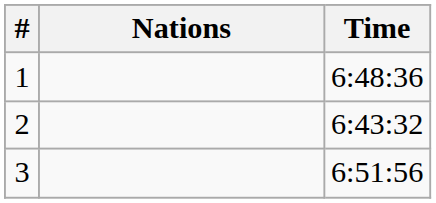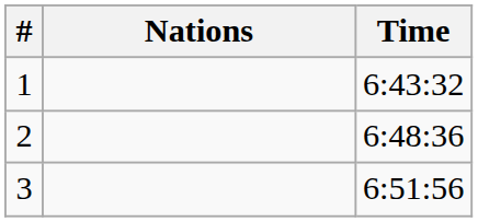 <table class="wikitable" style="text-align:center;">
 <tr>
 <th width=8%>#</th>
 <th width=67%>Nations</th>
 <th width=25%>Time</th>
 </tr>
 <tr>
 <td>1</td>
 <td align="left"></td>
-<td>6:48:36</td>
+<td>6:43:32</td>
 </tr>
 <tr>
 <td>2</td>
 <td align="left"></td>
-<td>6:43:32</td>
+<td>6:48:36</td>
 </tr>
 <tr>
 <td>3</td>
 <td align="left"></td>
 <td>6:51:56</td>
 </tr>
 </table>
